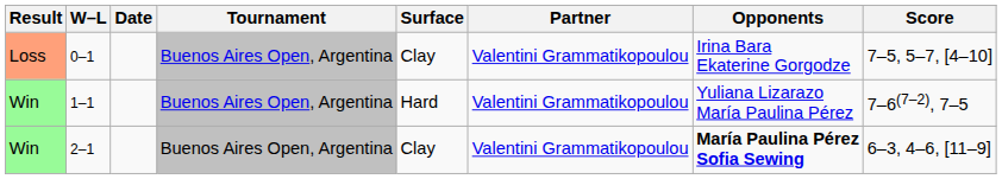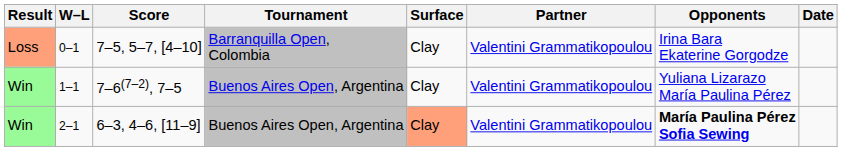 <table class="sortable wikitable">
 <tr>
 <th>Result</th>
 <th class="unsortable">W–L</th>
-<th>Date</th>
+<th class="unsortable">Score</th>
 <th>Tournament</th>
 <th>Surface</th>
 <th>Partner</th>
 <th>Opponents</th>
-<th class="unsortable">Score</th>
+<th>Date</th>
 </tr>
 <tr>
 <td style="background:#ffa07a;">Loss</td>
 <td><small>0–1</small></td>
-<td><a href='#'></a></td>
-<td bgcolor=silver><a href='#'>Buenos Aires Open</a>, Argentina</td>
+<td>7–5, 5–7, [4–10]</td>
+<td bgcolor=silver><a href='#'>Barranquilla Open</a>, <br>Colombia</td>
 <td>Clay</td>
 <td> <a href='#'>Valentini Grammatikopoulou</a></td>
 <td> <a href='#'>Irina Bara</a> <br>  <a href='#'>Ekaterine Gorgodze</a></td>
-<td>7–5, 5–7, [4–10]</td>
+<td><a href='#'></a></td>
 </tr>
 <tr>
 <td bgcolor=98FB98>Win</td>
 <td><small>1–1</small></td>
-<td><a href='#'></a></td>
+<td>7–6<sup>(7–2)</sup>, 7–5</td>
 <td bgcolor=silver><a href='#'>Buenos Aires Open</a>, Argentina</td>
-<td>Hard</td>
+<td>Clay</td>
 <td> <a href='#'>Valentini Grammatikopoulou</a></td>
 <td> <a href='#'>Yuliana Lizarazo</a> <br>  <a href='#'>María Paulina Pérez</a></td>
-<td>7–6<sup>(7–2)</sup>, 7–5</td>
+<td><a href='#'></a></td>
 </tr>
 <tr>
 <td style="background:#98fb98;">Win</td>
 <td><small>2–1</small></td>
-<td><a href='#'></a></td>
+<td>6–3, 4–6, [11–9]</td>
 <td bgcolor=silver>Buenos Aires Open, Argentina</td>
-<td>Clay</td>
+<td style="background: lightsalmon;">Clay</td>
 <td> <a href='#'>Valentini Grammatikopoulou</a></td>
 <td><strong> María Paulina Pérez <br>  <a href='#'>Sofia Sewing</a></strong></td>
-<td>6–3, 4–6, [11–9]</td>
+<td><a href='#'></a></td>
 </tr>
 </table>
